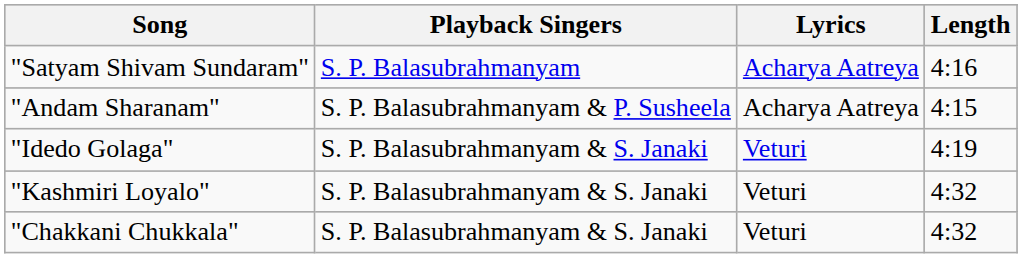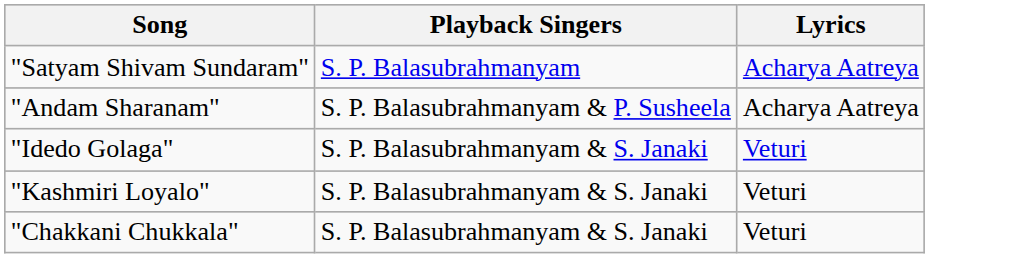 <table class="wikitable">
 <tr>
 <th>Song</th>
 <th>Playback Singers</th>
 <th>Lyrics</th>
-<th>Length</th>
 </tr>
 <tr>
 <td>"Satyam Shivam Sundaram"</td>
 <td><a href='#'>S. P. Balasubrahmanyam</a></td>
 <td><a href='#'>Acharya Aatreya</a></td>
-<td>4:16</td>
 </tr>
 <tr>
 <td>"Andam Sharanam"</td>
 <td>S. P. Balasubrahmanyam & <a href='#'>P. Susheela</a></td>
 <td>Acharya Aatreya</td>
-<td>4:15</td>
 </tr>
 <tr>
 <td>"Idedo Golaga"</td>
 <td>S. P. Balasubrahmanyam & <a href='#'>S. Janaki</a></td>
 <td><a href='#'>Veturi</a></td>
-<td>4:19</td>
 </tr>
 <tr>
 <td>"Kashmiri Loyalo"</td>
 <td>S. P. Balasubrahmanyam & S. Janaki</td>
 <td>Veturi</td>
-<td>4:32</td>
 </tr>
 <tr>
 <td>"Chakkani Chukkala"</td>
 <td>S. P. Balasubrahmanyam & S. Janaki</td>
 <td>Veturi</td>
-<td>4:32</td>
 </tr>
 </table>
